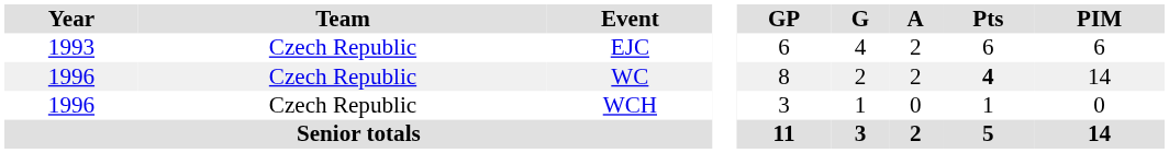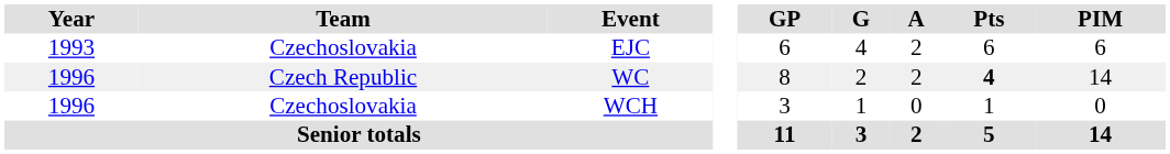 <table border="0" cellpadding="1" cellspacing="0" style="text-align:center; width:50em">
 <tr ALIGN="center" bgcolor="#e0e0e0">
 <th>Year</th>
 <th>Team</th>
 <th>Event</th>
 <th ALIGN="center" rowspan="99" bgcolor="#ffffff"> </th>
 <th>GP</th>
 <th>G</th>
 <th>A</th>
 <th>Pts</th>
 <th>PIM</th>
 </tr>
 <tr>
 <td><a href='#'>1993</a></td>
-<td><a href='#'>Czech Republic</a></td>
+<td><a href='#'>Czechoslovakia</a></td>
 <td><a href='#'>EJC</a></td>
 <td>6</td>
 <td>4</td>
 <td>2</td>
 <td>6</td>
 <td>6</td>
 </tr>
 <tr bgcolor="#f0f0f0">
 <td><a href='#'>1996</a></td>
 <td><a href='#'>Czech Republic</a></td>
 <td><a href='#'>WC</a></td>
 <td>8</td>
 <td>2</td>
 <td>2</td>
 <td><strong>4</strong></td>
 <td>14</td>
 </tr>
 <tr>
 <td><a href='#'>1996</a></td>
-<td>Czech Republic</td>
+<td><a href='#'>Czechoslovakia</a></td>
 <td><a href='#'>WCH</a></td>
 <td>3</td>
 <td>1</td>
 <td>0</td>
 <td>1</td>
 <td>0</td>
 </tr>
 <tr bgcolor="#e0e0e0">
 <th colspan="3">Senior totals</th>
 <th>11</th>
 <th>3</th>
 <th>2</th>
 <th>5</th>
 <th>14</th>
 </tr>
 </table>
